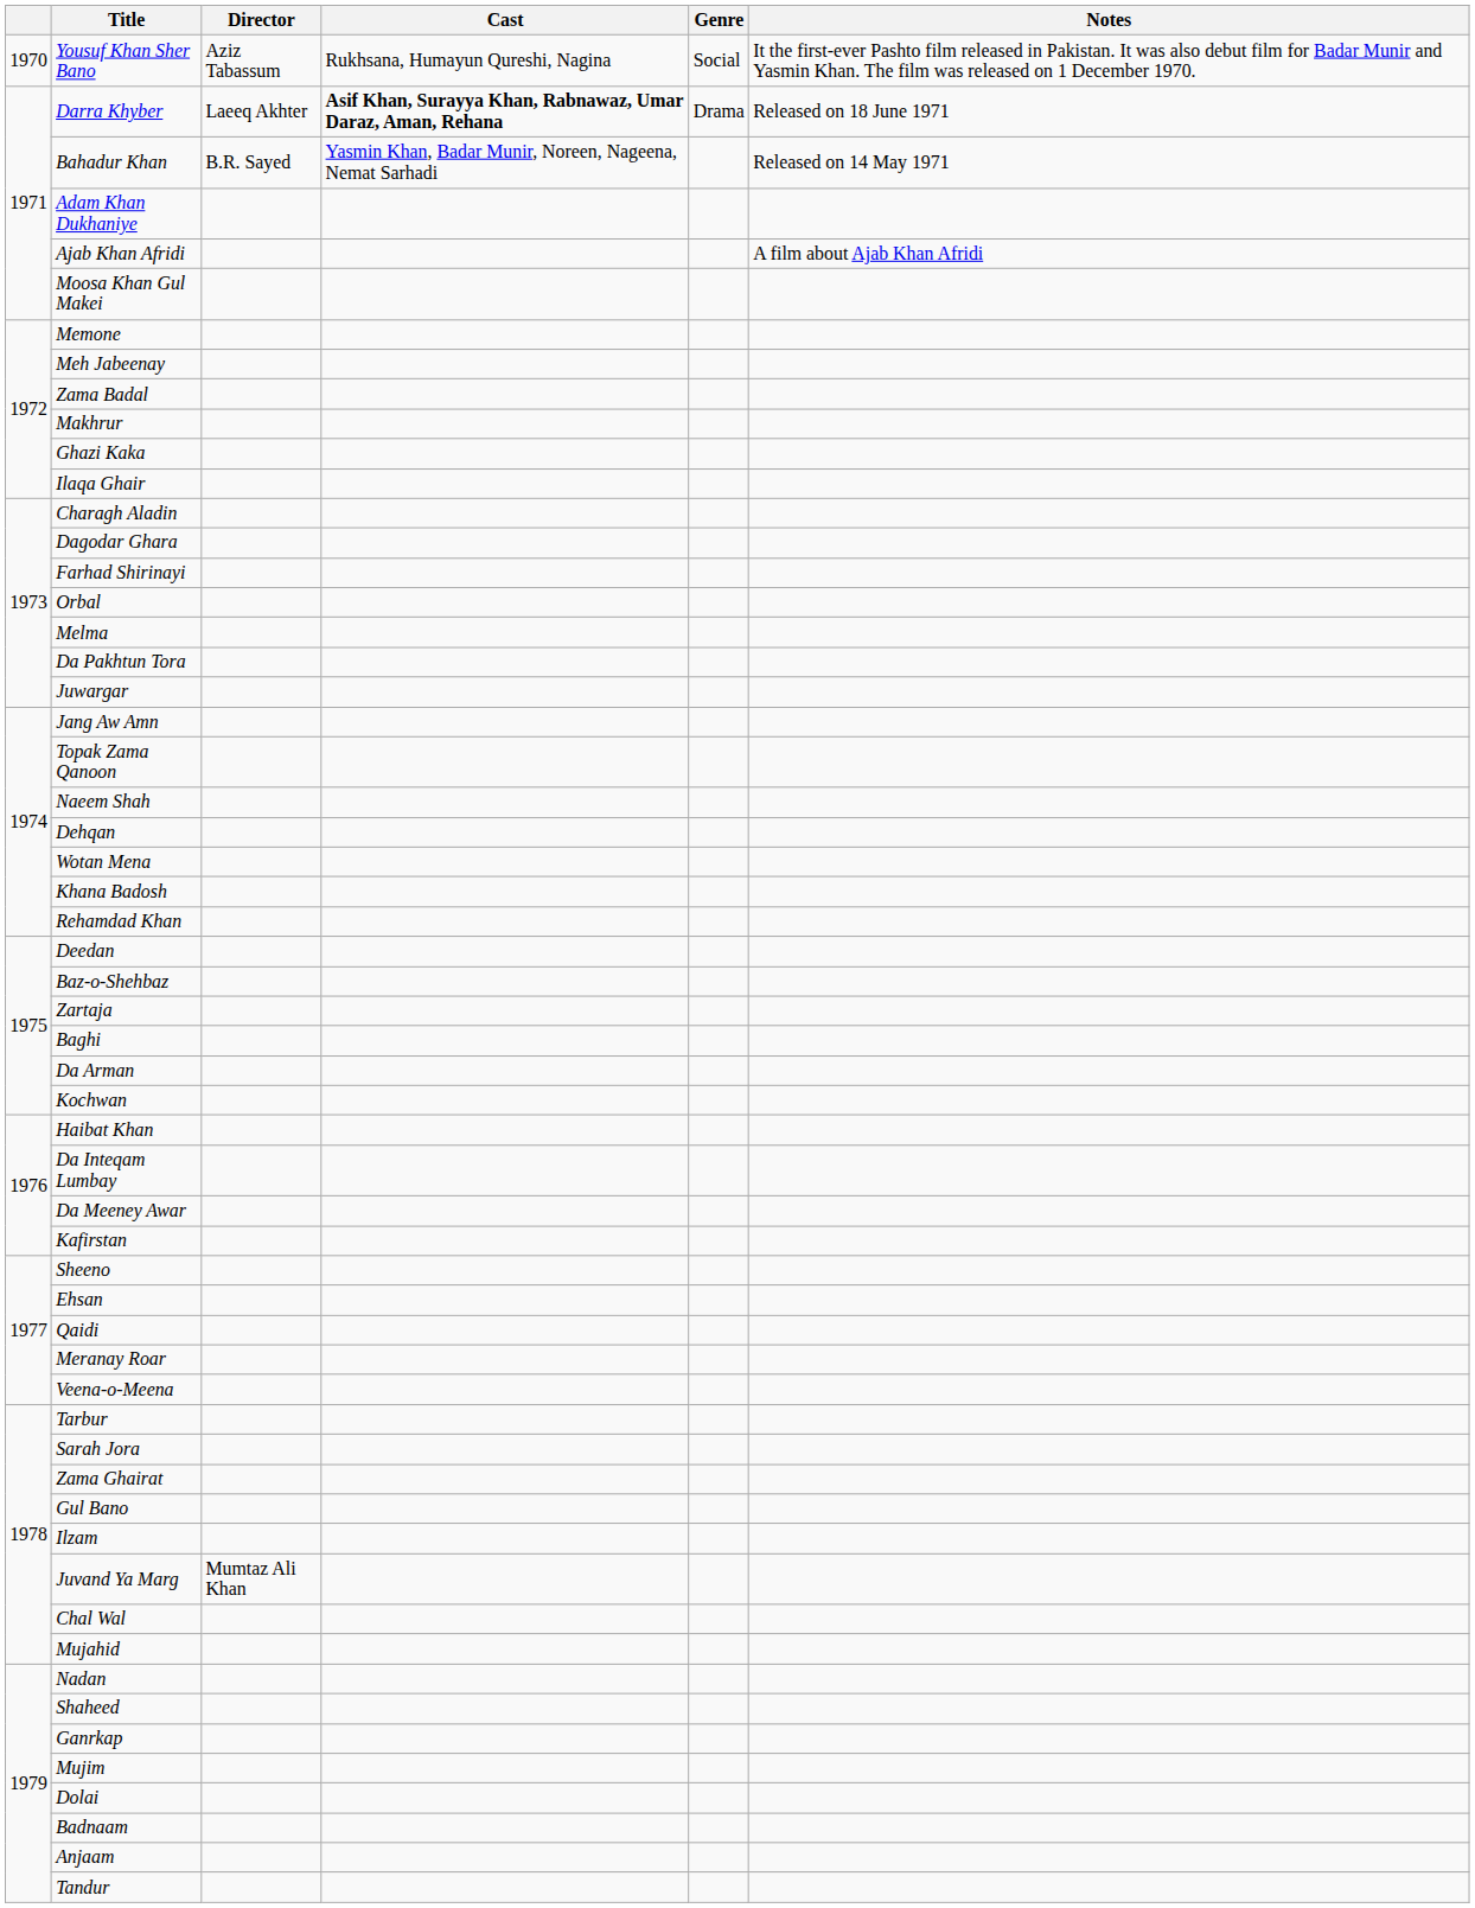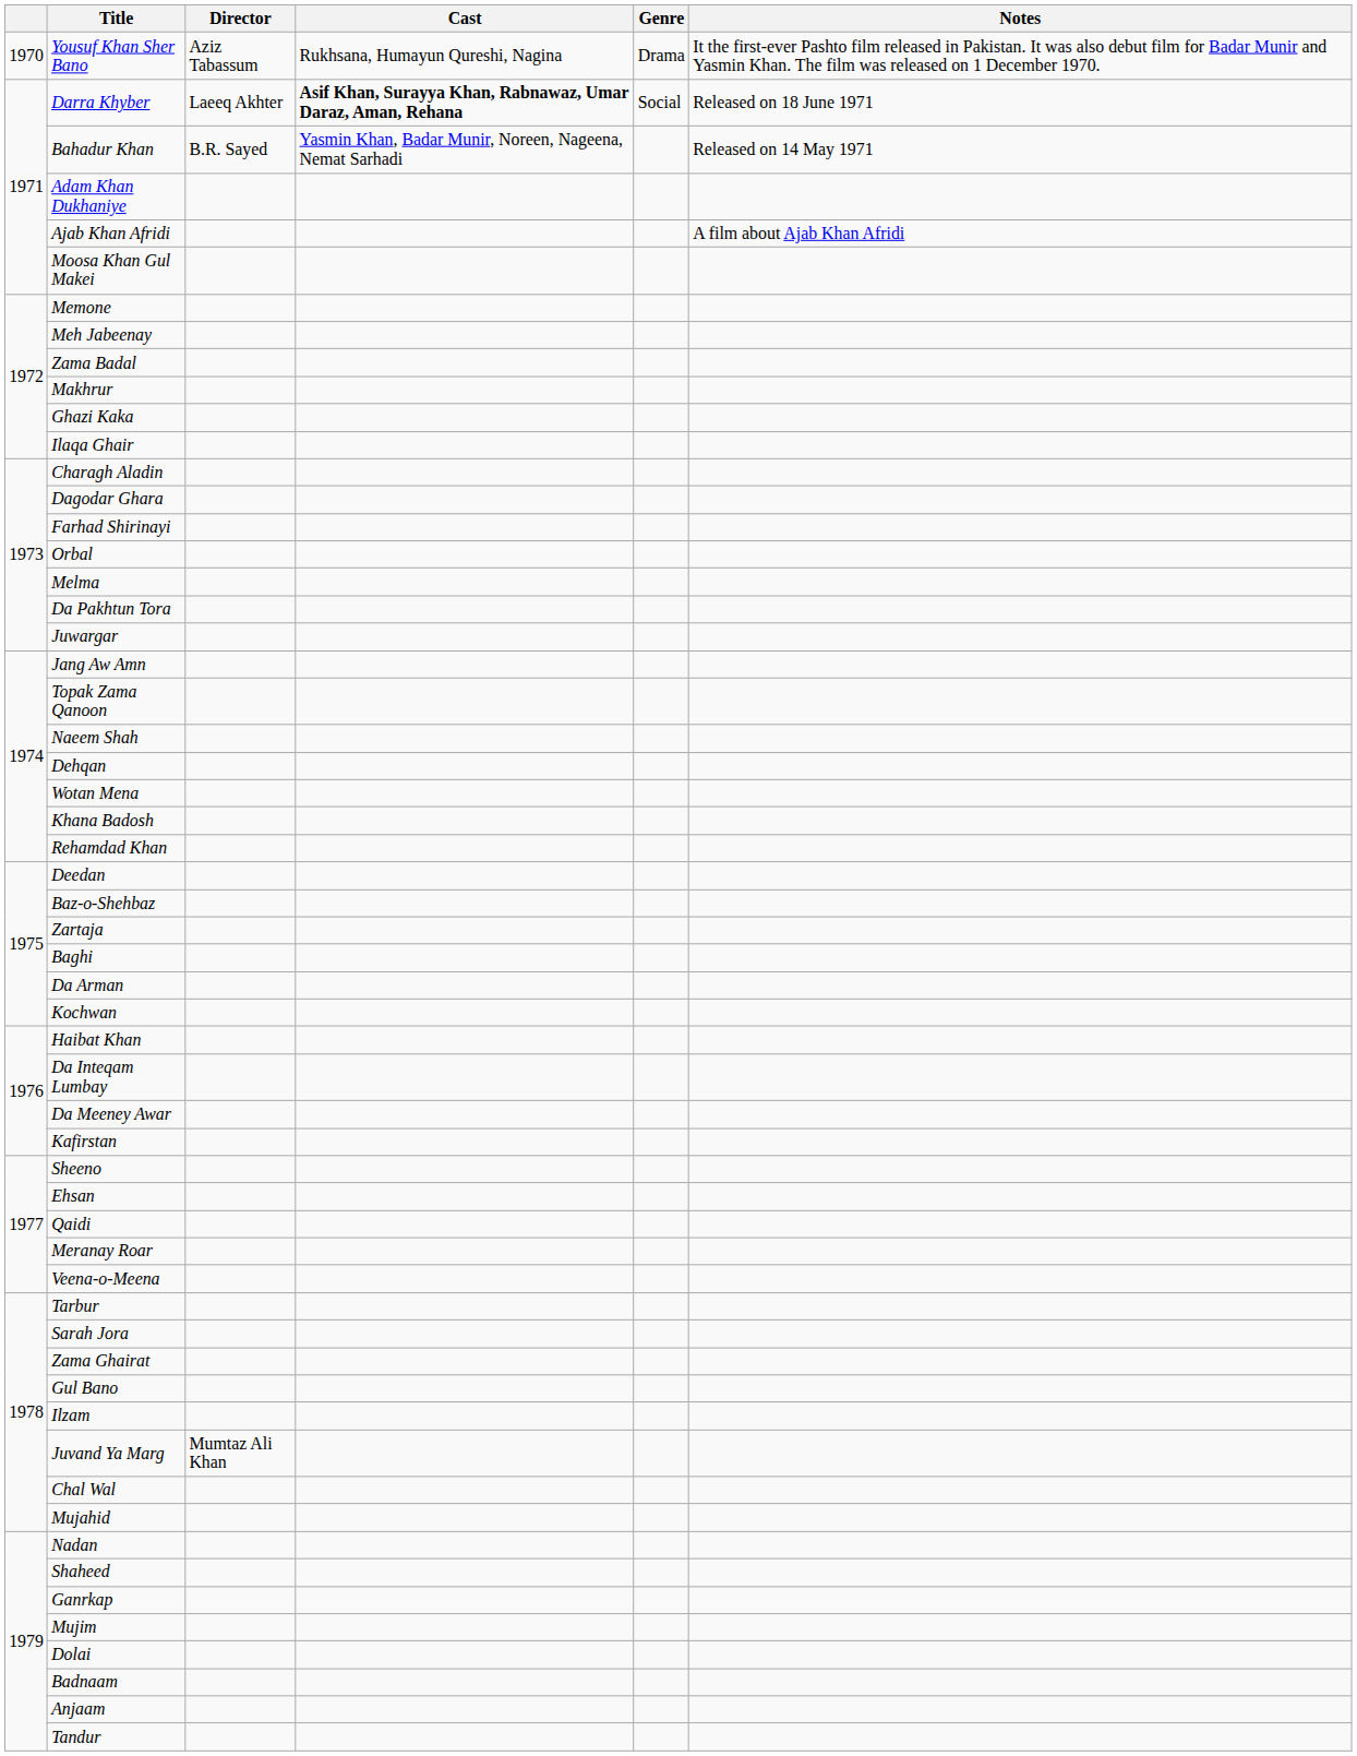 <table class="wikitable sortable">
 <tr>
 <th></th>
 <th>Title</th>
 <th>Director</th>
 <th>Cast</th>
 <th>Genre</th>
 <th>Notes</th>
 </tr>
 <tr Produced By: Nazir hussain>
 <td>1970</td>
 <td><em><a href='#'>Yousuf Khan Sher Bano</a></em></td>
 <td>Aziz Tabassum</td>
 <td>Rukhsana, Humayun Qureshi, Nagina</td>
-<td>Social</td>
+<td>Drama</td>
 <td>It the first-ever Pashto film released in Pakistan. It was also debut film for <a href='#'>Badar Munir</a> and Yasmin Khan. The film was released on 1 December 1970.</td>
 </tr>
 <tr>
 <td rowspan="5">1971</td>
 <td><em><a href='#'>Darra Khyber</a></em></td>
 <td>Laeeq Akhter</td>
 <td><strong>Asif Khan, Surayya Khan, Rabnawaz, Umar Daraz, Aman, Rehana</strong></td>
-<td>Drama</td>
+<td>Social</td>
 <td>Released on 18 June 1971</td>
 </tr>
 <tr>
 <td><em>Bahadur Khan</em></td>
 <td>B.R. Sayed</td>
 <td><a href='#'>Yasmin Khan</a>, <a href='#'>Badar Munir</a>, Noreen, Nageena, Nemat Sarhadi</td>
 <td></td>
 <td>Released on 14 May 1971</td>
 </tr>
 <tr>
 <td><em><a href='#'>Adam Khan Dukhaniye</a></em></td>
 <td></td>
 <td></td>
 <td></td>
 <td></td>
 </tr>
 <tr>
 <td><em>Ajab Khan Afridi</em></td>
 <td></td>
 <td></td>
 <td></td>
 <td>A film about <a href='#'>Ajab Khan Afridi</a></td>
 </tr>
 <tr>
 <td><em>Moosa Khan Gul Makei</em></td>
 <td></td>
 <td></td>
 <td></td>
 <td></td>
 </tr>
 <tr>
 <td rowspan="6">1972</td>
 <td><em>Memone</em></td>
 <td></td>
 <td></td>
 <td></td>
 <td></td>
 </tr>
 <tr>
 <td><em>Meh Jabeenay</em></td>
 <td></td>
 <td></td>
 <td></td>
 <td></td>
 </tr>
 <tr>
 <td><em>Zama Badal</em></td>
 <td></td>
 <td></td>
 <td></td>
 <td></td>
 </tr>
 <tr>
 <td><em>Makhrur</em></td>
 <td></td>
 <td></td>
 <td></td>
 <td></td>
 </tr>
 <tr>
 <td><em>Ghazi Kaka</em></td>
 <td></td>
 <td></td>
 <td></td>
 <td></td>
 </tr>
 <tr>
 <td><em>Ilaqa Ghair</em></td>
 <td></td>
 <td></td>
 <td></td>
 <td></td>
 </tr>
 <tr>
 <td rowspan="7">1973</td>
 <td><em>Charagh Aladin</em></td>
 <td></td>
 <td></td>
 <td></td>
 <td></td>
 </tr>
 <tr>
 <td><em>Dagodar Ghara</em></td>
 <td></td>
 <td></td>
 <td></td>
 <td></td>
 </tr>
 <tr>
 <td><em>Farhad Shirinayi</em></td>
 <td></td>
 <td></td>
 <td></td>
 <td></td>
 </tr>
 <tr>
 <td><em>Orbal</em></td>
 <td></td>
 <td></td>
 <td></td>
 <td></td>
 </tr>
 <tr>
 <td><em>Melma</em></td>
 <td></td>
 <td></td>
 <td></td>
 <td></td>
 </tr>
 <tr>
 <td><em>Da Pakhtun Tora</em></td>
 <td></td>
 <td></td>
 <td></td>
 <td></td>
 </tr>
 <tr>
 <td><em>Juwargar</em></td>
 <td></td>
 <td></td>
 <td></td>
 <td></td>
 </tr>
 <tr>
 <td rowspan="7">1974</td>
 <td><em>Jang Aw Amn</em></td>
 <td></td>
 <td></td>
 <td></td>
 <td></td>
 </tr>
 <tr>
 <td><em>Topak Zama Qanoon</em></td>
 <td></td>
 <td></td>
 <td></td>
 <td></td>
 </tr>
 <tr>
 <td><em>Naeem Shah</em></td>
 <td></td>
 <td></td>
 <td></td>
 <td></td>
 </tr>
 <tr>
 <td><em>Dehqan</em></td>
 <td></td>
 <td></td>
 <td></td>
 <td></td>
 </tr>
 <tr>
 <td><em>Wotan Mena</em></td>
 <td></td>
 <td></td>
 <td></td>
 <td></td>
 </tr>
 <tr>
 <td><em>Khana Badosh</em></td>
 <td></td>
 <td></td>
 <td></td>
 <td></td>
 </tr>
 <tr>
 <td><em>Rehamdad Khan</em></td>
 <td></td>
 <td></td>
 <td></td>
 <td></td>
 </tr>
 <tr>
 <td rowspan="6">1975</td>
 <td><em>Deedan</em></td>
 <td></td>
 <td></td>
 <td></td>
 <td></td>
 </tr>
 <tr>
 <td><em>Baz-o-Shehbaz</em></td>
 <td></td>
 <td></td>
 <td></td>
 <td></td>
 </tr>
 <tr>
 <td><em>Zartaja</em></td>
 <td></td>
 <td></td>
 <td></td>
 <td></td>
 </tr>
 <tr>
 <td><em>Baghi</em></td>
 <td></td>
 <td></td>
 <td></td>
 <td></td>
 </tr>
 <tr>
 <td><em>Da Arman</em></td>
 <td></td>
 <td></td>
 <td></td>
 <td></td>
 </tr>
 <tr>
 <td><em>Kochwan</em></td>
 <td></td>
 <td></td>
 <td></td>
 <td></td>
 </tr>
 <tr>
 <td rowspan="4">1976</td>
 <td><em>Haibat Khan</em></td>
 <td></td>
 <td></td>
 <td></td>
 <td></td>
 </tr>
 <tr>
 <td><em>Da Inteqam Lumbay</em></td>
 <td></td>
 <td></td>
 <td></td>
 <td></td>
 </tr>
 <tr>
 <td><em>Da Meeney Awar</em></td>
 <td></td>
 <td></td>
 <td></td>
 <td></td>
 </tr>
 <tr>
 <td><em>Kafirstan</em></td>
 <td></td>
 <td></td>
 <td></td>
 <td></td>
 </tr>
 <tr>
 <td rowspan="5">1977</td>
 <td><em>Sheeno</em></td>
 <td></td>
 <td></td>
 <td></td>
 <td></td>
 </tr>
 <tr>
 <td><em>Ehsan</em></td>
 <td></td>
 <td></td>
 <td></td>
 <td></td>
 </tr>
 <tr>
 <td><em>Qaidi</em></td>
 <td></td>
 <td></td>
 <td></td>
 <td></td>
 </tr>
 <tr>
 <td><em>Meranay Roar</em></td>
 <td></td>
 <td></td>
 <td></td>
 <td></td>
 </tr>
 <tr>
 <td><em>Veena-o-Meena</em></td>
 <td></td>
 <td></td>
 <td></td>
 <td></td>
 </tr>
 <tr>
 <td rowspan="8">1978</td>
 <td><em>Tarbur</em></td>
 <td></td>
 <td></td>
 <td></td>
 <td></td>
 </tr>
 <tr>
 <td><em>Sarah Jora</em></td>
 <td></td>
 <td></td>
 <td></td>
 <td></td>
 </tr>
 <tr>
 <td><em>Zama Ghairat</em></td>
 <td></td>
 <td></td>
 <td></td>
 <td></td>
 </tr>
 <tr>
 <td><em>Gul Bano</em></td>
 <td></td>
 <td></td>
 <td></td>
 <td></td>
 </tr>
 <tr>
 <td><em>Ilzam</em></td>
 <td></td>
 <td></td>
 <td></td>
 <td></td>
 </tr>
 <tr>
 <td><em>Juvand Ya Marg</em></td>
 <td>Mumtaz Ali Khan</td>
 <td></td>
 <td></td>
 <td></td>
 </tr>
 <tr>
 <td><em>Chal Wal</em></td>
 <td></td>
 <td></td>
 <td></td>
 <td></td>
 </tr>
 <tr>
 <td><em>Mujahid</em></td>
 <td></td>
 <td></td>
 <td></td>
 <td></td>
 </tr>
 <tr>
 <td rowspan="8">1979</td>
 <td><em>Nadan</em></td>
 <td></td>
 <td></td>
 <td></td>
 <td></td>
 </tr>
 <tr>
 <td><em>Shaheed</em></td>
 <td></td>
 <td></td>
 <td></td>
 <td></td>
 </tr>
 <tr>
 <td><em>Ganrkap</em></td>
 <td></td>
 <td></td>
 <td></td>
 <td></td>
 </tr>
 <tr>
 <td><em>Mujim</em></td>
 <td></td>
 <td></td>
 <td></td>
 <td></td>
 </tr>
 <tr>
 <td><em>Dolai</em></td>
 <td></td>
 <td></td>
 <td></td>
 <td></td>
 </tr>
 <tr>
 <td><em>Badnaam</em></td>
 <td></td>
 <td></td>
 <td></td>
 <td></td>
 </tr>
 <tr>
 <td><em>Anjaam</em></td>
 <td></td>
 <td></td>
 <td></td>
 <td></td>
 </tr>
 <tr>
 <td><em>Tandur</em></td>
 <td></td>
 <td></td>
 <td></td>
 <td></td>
 </tr>
 </table>
